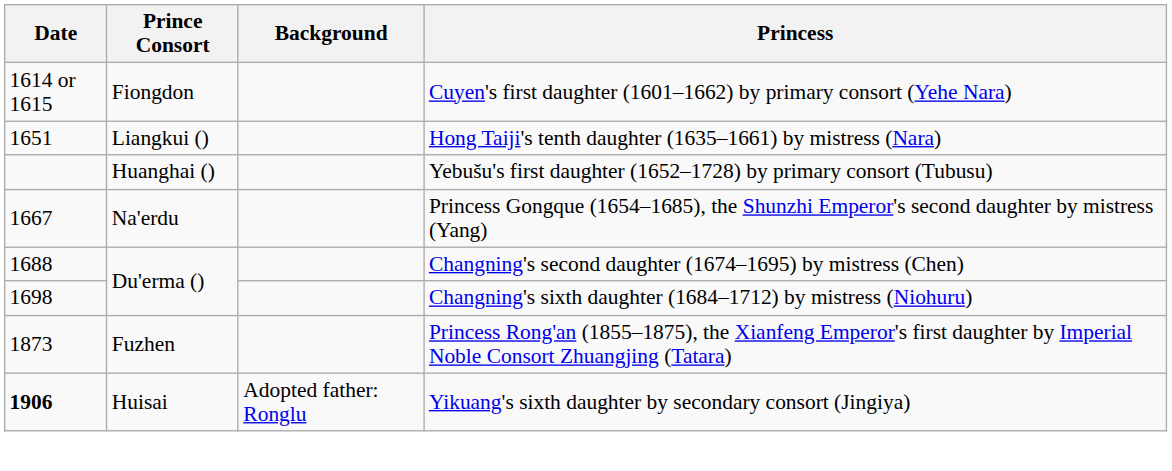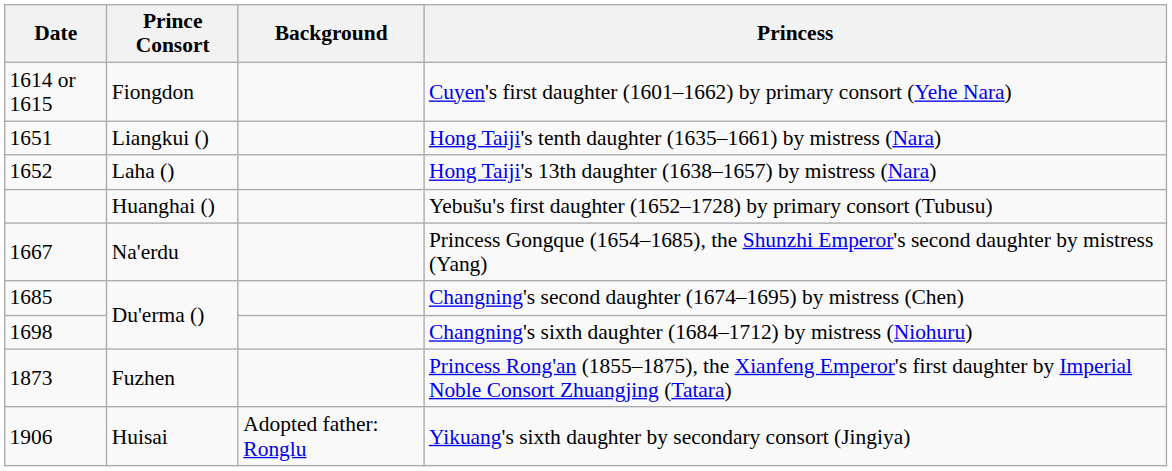 <table class="wikitable">
 <tr>
 <th>Date</th>
 <th>Prince Consort</th>
 <th>Background</th>
 <th>Princess</th>
 </tr>
 <tr>
 <td>1614 or 1615</td>
 <td>Fiongdon</td>
 <td></td>
 <td><a href='#'>Cuyen</a>'s first daughter (1601–1662) by primary consort (<a href='#'>Yehe Nara</a>)</td>
 </tr>
 <tr>
 <td>1651</td>
 <td>Liangkui ()</td>
 <td></td>
 <td><a href='#'>Hong Taiji</a>'s tenth daughter (1635–1661) by mistress (<a href='#'>Nara</a>)</td>
 </tr>
 <tr>
+<td>1652</td>
+<td>Laha ()</td>
+<td></td>
+<td><a href='#'>Hong Taiji</a>'s 13th daughter (1638–1657) by mistress (<a href='#'>Nara</a>)</td>
+</tr>
+<tr>
 <td></td>
 <td>Huanghai ()</td>
 <td></td>
 <td>Yebušu's first daughter (1652–1728) by primary consort (Tubusu)</td>
 </tr>
 <tr>
 <td>1667</td>
 <td>Na'erdu</td>
 <td></td>
 <td>Princess Gongque (1654–1685), the <a href='#'>Shunzhi Emperor</a>'s second daughter by mistress (Yang)</td>
 </tr>
 <tr>
-<td>1688</td>
+<td>1685</td>
 <td rowspan=2>Du'erma ()</td>
 <td></td>
 <td><a href='#'>Changning</a>'s second daughter (1674–1695) by mistress (Chen)</td>
 </tr>
 <tr>
 <td>1698</td>
 <td></td>
 <td><a href='#'>Changning</a>'s sixth daughter (1684–1712) by mistress (<a href='#'>Niohuru</a>)</td>
 </tr>
 <tr>
 <td>1873</td>
 <td>Fuzhen</td>
 <td></td>
 <td><a href='#'>Princess Rong'an</a> (1855–1875), the <a href='#'>Xianfeng Emperor</a>'s first daughter by <a href='#'>Imperial Noble Consort Zhuangjing</a> (<a href='#'>Tatara</a>)</td>
 </tr>
 <tr>
-<td><strong>1906</strong></td>
+<td>1906</td>
 <td>Huisai</td>
 <td>Adopted father: <a href='#'>Ronglu</a></td>
 <td><a href='#'>Yikuang</a>'s sixth daughter by secondary consort (Jingiya)</td>
 </tr>
 </table>
